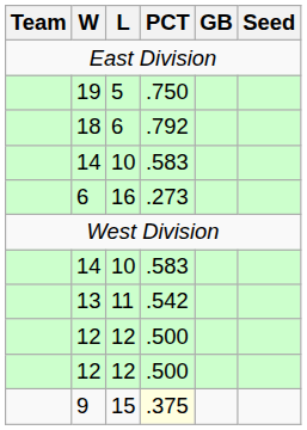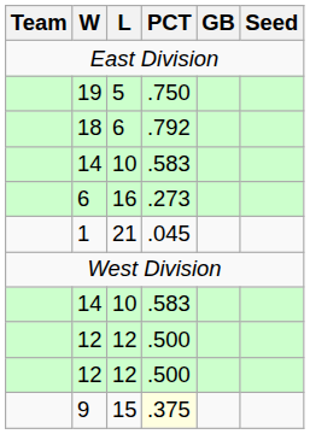 <table class=wikitable>
 <tr>
 <th>Team</th>
 <th>W</th>
 <th>L</th>
 <th>PCT</th>
 <th>GB</th>
 <th>Seed</th>
 </tr>
 <tr>
 <td colspan=6 align=center><em>East Division</em></td>
 </tr>
 <tr bgcolor=#ccffcc>
 <td></td>
 <td>19</td>
 <td>5</td>
 <td>.750</td>
 <td></td>
 <td></td>
 </tr>
 <tr bgcolor=#ccffcc>
 <td></td>
 <td>18</td>
 <td>6</td>
 <td>.792</td>
 <td></td>
 <td></td>
 </tr>
 <tr bgcolor=#ccffcc>
 <td></td>
 <td>14</td>
 <td>10</td>
 <td>.583</td>
 <td></td>
 <td></td>
 </tr>
 <tr bgcolor=#ccffcc>
 <td></td>
 <td>6</td>
 <td>16</td>
 <td>.273</td>
 <td></td>
 <td></td>
 </tr>
 <tr>
+<td></td>
+<td>1</td>
+<td>21</td>
+<td>.045</td>
+<td></td>
+<td></td>
+</tr>
+<tr>
 <td colspan=6 align=center><em>West Division</em></td>
 </tr>
 <tr bgcolor=#ccffcc>
 <td></td>
 <td>14</td>
 <td>10</td>
 <td>.583</td>
-<td></td>
-<td></td>
-</tr>
-<tr bgcolor=#ccffcc>
-<td></td>
-<td>13</td>
-<td>11</td>
-<td>.542</td>
 <td></td>
 <td></td>
 </tr>
 <tr bgcolor=#ccffcc>
 <td></td>
 <td>12</td>
 <td>12</td>
 <td>.500</td>
 <td></td>
 <td></td>
 </tr>
 <tr bgcolor=#ccffcc>
 <td></td>
 <td>12</td>
 <td>12</td>
 <td>.500</td>
 <td></td>
 <td></td>
 </tr>
 <tr>
 <td></td>
 <td>9</td>
 <td>15</td>
 <td style="background: lightyellow;">.375</td>
 <td></td>
 <td></td>
 </tr>
 </table>
